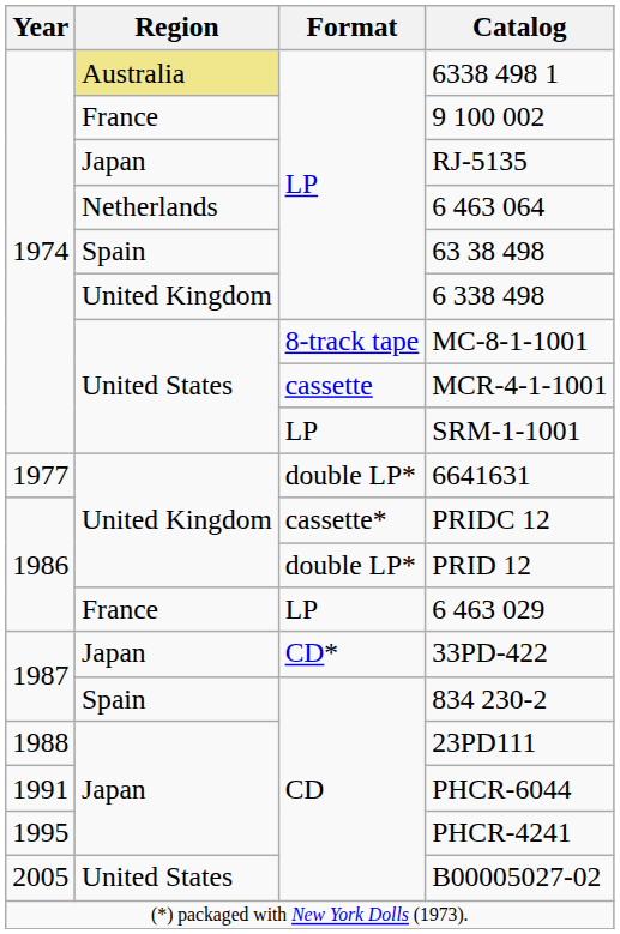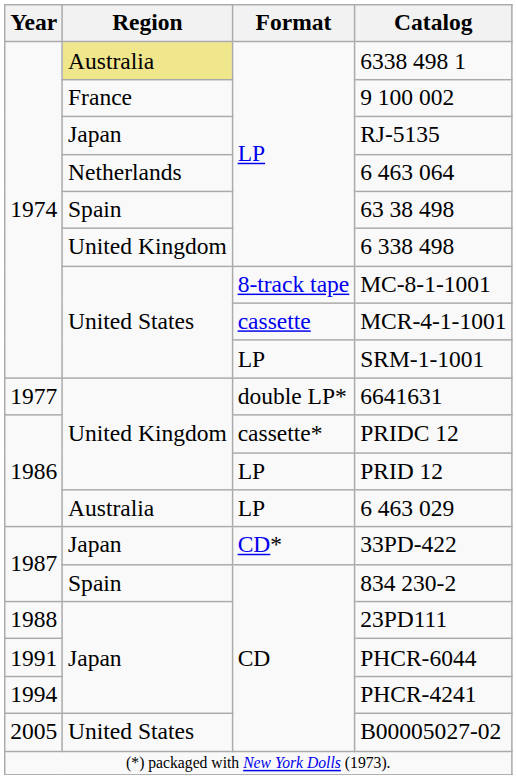 <table class="wikitable sortable plainrowheaders">
 <tr>
 <th scope="col">Year</th>
 <th>Region</th>
 <th>Format</th>
 <th>Catalog</th>
 </tr>
 <tr>
 <td rowspan="9">1974</td>
 <td style="background: khaki;">Australia</td>
 <td rowspan="6"><a href='#'>LP</a></td>
 <td>6338 498 1</td>
 </tr>
 <tr>
 <td>France</td>
 <td>9 100 002</td>
 </tr>
 <tr>
 <td>Japan</td>
 <td>RJ-5135</td>
 </tr>
 <tr>
 <td>Netherlands</td>
 <td>6 463 064</td>
 </tr>
 <tr>
 <td>Spain</td>
 <td>63 38 498</td>
 </tr>
 <tr>
 <td>United Kingdom</td>
 <td>6 338 498</td>
 </tr>
 <tr>
 <td rowspan="3">United States</td>
 <td><a href='#'>8-track tape</a></td>
 <td>MC-8-1-1001</td>
 </tr>
 <tr>
 <td><a href='#'>cassette</a></td>
 <td>MCR-4-1-1001</td>
 </tr>
 <tr>
 <td>LP</td>
 <td>SRM-1-1001</td>
 </tr>
 <tr>
 <td>1977</td>
 <td rowspan="3">United Kingdom</td>
 <td>double LP*</td>
 <td>6641631</td>
 </tr>
 <tr>
 <td rowspan="3">1986</td>
 <td>cassette*</td>
 <td>PRIDC 12</td>
 </tr>
 <tr>
-<td>double LP*</td>
+<td>LP</td>
 <td>PRID 12</td>
 </tr>
 <tr>
-<td>France</td>
+<td>Australia</td>
 <td>LP</td>
 <td>6 463 029</td>
 </tr>
 <tr>
 <td rowspan="2">1987</td>
 <td>Japan</td>
 <td><a href='#'>CD</a>*</td>
 <td>33PD-422</td>
 </tr>
 <tr>
 <td>Spain</td>
 <td rowspan="5">CD</td>
 <td>834 230-2</td>
 </tr>
 <tr>
 <td>1988</td>
 <td rowspan="3">Japan</td>
 <td>23PD111</td>
 </tr>
 <tr>
 <td>1991</td>
 <td>PHCR-6044</td>
 </tr>
 <tr>
-<td>1995</td>
+<td>1994</td>
 <td>PHCR-4241</td>
 </tr>
 <tr>
 <td>2005</td>
 <td>United States</td>
 <td>B00005027-02</td>
 </tr>
 <tr>
 <td align="center" colspan="7" style="font-size: 8pt">(*) packaged with <em><a href='#'>New York Dolls</a></em> (1973).</td>
 </tr>
 <tr>
 </tr>
 </table>
